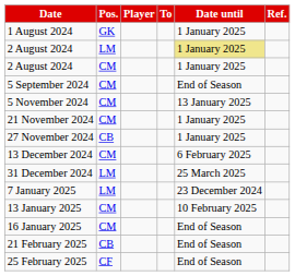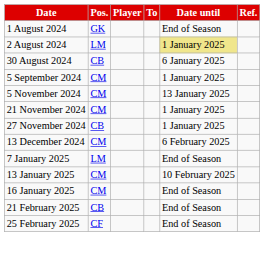 <table class="wikitable plainrowheaders sortable">
 <tr>
 <th style="background:#DD0000;color:#fff;">Date</th>
 <th style="background:#DD0000;color:#fff;">Pos.</th>
 <th style="background:#DD0000;color:#fff;">Player</th>
 <th style="background:#DD0000;color:#fff;">To</th>
 <th style="background:#DD0000;color:#fff;">Date until</th>
 <th style="background:#DD0000;color:#fff;">Ref.</th>
 </tr>
 <tr>
 <td>1 August 2024</td>
 <td><a href='#'>GK</a></td>
 <td></td>
 <td></td>
-<td>1 January 2025</td>
+<td>End of Season</td>
 <td></td>
 </tr>
 <tr>
 <td>2 August 2024</td>
 <td><a href='#'>LM</a></td>
 <td></td>
 <td></td>
 <td style="background: khaki;">1 January 2025</td>
 <td></td>
 </tr>
 <tr>
-<td>2 August 2024</td>
-<td><a href='#'>CM</a></td>
+<td>30 August 2024</td>
+<td><a href='#'>CB</a></td>
 <td></td>
 <td></td>
-<td>1 January 2025</td>
+<td>6 January 2025</td>
 <td></td>
 </tr>
 <tr>
 <td>5 September 2024</td>
 <td><a href='#'>CM</a></td>
 <td></td>
 <td></td>
-<td>End of Season</td>
+<td>1 January 2025</td>
 <td></td>
 </tr>
 <tr>
 <td>5 November 2024</td>
 <td><a href='#'>CM</a></td>
 <td></td>
 <td></td>
 <td>13 January 2025</td>
 <td></td>
 </tr>
 <tr>
 <td>21 November 2024</td>
 <td><a href='#'>CM</a></td>
 <td></td>
 <td></td>
 <td>1 January 2025</td>
 <td></td>
 </tr>
 <tr>
 <td>27 November 2024</td>
 <td><a href='#'>CB</a></td>
 <td></td>
 <td></td>
 <td>1 January 2025</td>
 <td></td>
 </tr>
 <tr>
 <td>13 December 2024</td>
 <td><a href='#'>CM</a></td>
 <td></td>
 <td></td>
 <td>6 February 2025</td>
 <td></td>
 </tr>
 <tr>
-<td>31 December 2024</td>
-<td><a href='#'>LM</a></td>
-<td></td>
-<td></td>
-<td>25 March 2025</td>
-<td></td>
-</tr>
-<tr>
 <td>7 January 2025</td>
 <td><a href='#'>LM</a></td>
 <td></td>
 <td></td>
-<td>23 December 2024</td>
+<td>End of Season</td>
 <td></td>
 </tr>
 <tr>
 <td>13 January 2025</td>
 <td><a href='#'>CM</a></td>
 <td></td>
 <td></td>
 <td>10 February 2025</td>
 <td></td>
 </tr>
 <tr>
 <td>16 January 2025</td>
 <td><a href='#'>CM</a></td>
 <td></td>
 <td></td>
 <td>End of Season</td>
 <td></td>
 </tr>
 <tr>
 <td>21 February 2025</td>
 <td><a href='#'>CB</a></td>
 <td></td>
 <td></td>
 <td>End of Season</td>
 <td></td>
 </tr>
 <tr>
 <td>25 February 2025</td>
 <td><a href='#'>CF</a></td>
 <td></td>
 <td></td>
 <td>End of Season</td>
 <td></td>
 </tr>
 </table>
